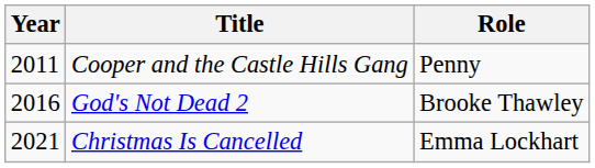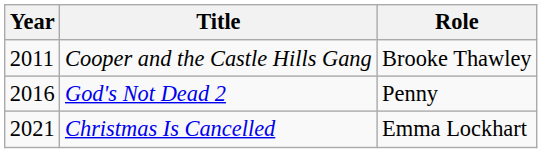 <table class="wikitable sortable">
 <tr>
 <th>Year</th>
 <th>Title</th>
 <th>Role</th>
 </tr>
 <tr>
 <td>2011</td>
 <td><em>Cooper and the Castle Hills Gang</em></td>
-<td>Penny</td>
+<td>Brooke Thawley</td>
 </tr>
 <tr>
 <td>2016</td>
 <td><em><a href='#'>God's Not Dead 2</a></em></td>
-<td>Brooke Thawley</td>
+<td>Penny</td>
 </tr>
 <tr>
 <td>2021</td>
 <td><em><a href='#'>Christmas Is Cancelled</a></em></td>
 <td>Emma Lockhart</td>
 </tr>
 </table>
